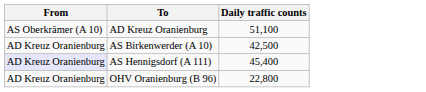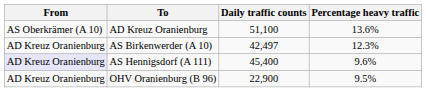 <table class="wikitable">
 <tr>
 <th>From</th>
 <th>To</th>
 <th>Daily traffic counts</th>
+<th>Percentage heavy traffic</th>
 </tr>
 <tr>
 <td>AS Oberkrämer (A 10)</td>
 <td>AD Kreuz Oranienburg</td>
 <td style="text-align:center;">51,100</td>
+<td style="text-align:center;">13.6%</td>
 </tr>
 <tr>
 <td>AD Kreuz Oranienburg</td>
 <td>AS Birkenwerder (A 10)</td>
-<td style="text-align:center;">42,500</td>
+<td style="text-align:center;">42,497</td>
+<td style="text-align:center;">12.3%</td>
 </tr>
 <tr>
 <td style="background: lavender;">AD Kreuz Oranienburg</td>
 <td>AS Hennigsdorf (A 111)</td>
 <td style="text-align:center;">45,400</td>
+<td style="text-align:center;">9.6%</td>
 </tr>
 <tr>
 <td>AD Kreuz Oranienburg</td>
 <td>OHV Oranienburg (B 96)</td>
-<td style="text-align:center;">22,800</td>
+<td style="text-align:center;">22,900</td>
+<td style="text-align:center;">9.5%</td>
 </tr>
 </table>
